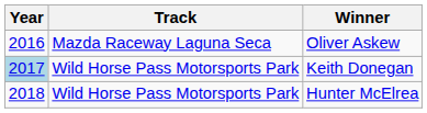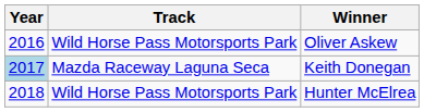 <table class="wikitable">
 <tr>
 <th>Year</th>
 <th>Track</th>
 <th>Winner</th>
 </tr>
 <tr>
 <td><a href='#'>2016</a></td>
-<td><a href='#'>Mazda Raceway Laguna Seca</a></td>
+<td><a href='#'>Wild Horse Pass Motorsports Park</a></td>
 <td> <a href='#'>Oliver Askew</a></td>
 </tr>
 <tr>
 <td style="background: lightblue;"><a href='#'>2017</a></td>
-<td><a href='#'>Wild Horse Pass Motorsports Park</a></td>
+<td><a href='#'>Mazda Raceway Laguna Seca</a></td>
 <td> <a href='#'>Keith Donegan</a></td>
 </tr>
 <tr>
 <td><a href='#'>2018</a></td>
 <td><a href='#'>Wild Horse Pass Motorsports Park</a></td>
 <td> <a href='#'>Hunter McElrea</a></td>
 </tr>
 </table>
